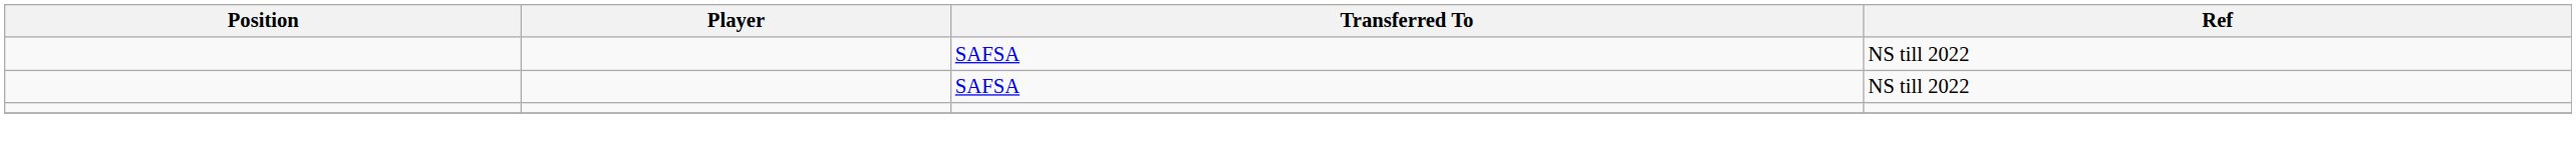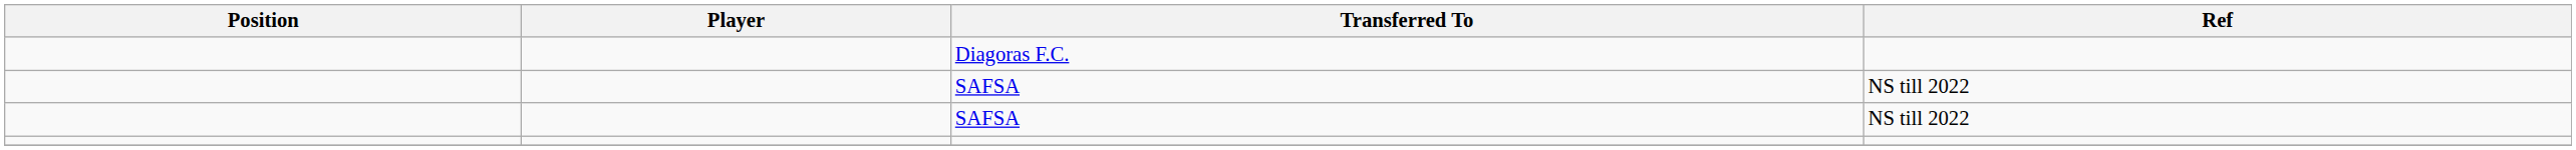 <table class="wikitable sortable" style="width:100%; text-align:center; font-size:100%; text-align:left;">
 <tr>
 <th><strong>Position</strong></th>
 <th><strong>Player</strong></th>
 <th><strong>Transferred To</strong></th>
 <th><strong>Ref</strong></th>
+</tr>
+<tr>
+<td></td>
+<td></td>
+<td> <a href='#'>Diagoras F.C.</a></td>
+<td></td>
 </tr>
 <tr>
 <td></td>
 <td></td>
 <td> <a href='#'>SAFSA</a></td>
 <td>NS till 2022 </td>
 </tr>
 <tr>
 <td></td>
 <td></td>
 <td> <a href='#'>SAFSA</a></td>
 <td>NS till 2022 </td>
 </tr>
 <tr>
 <td></td>
 <td></td>
 <td></td>
 <td></td>
 </tr>
 <tr>
 </tr>
 </table>
